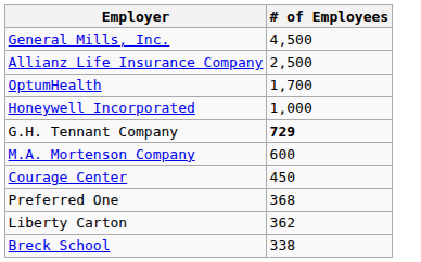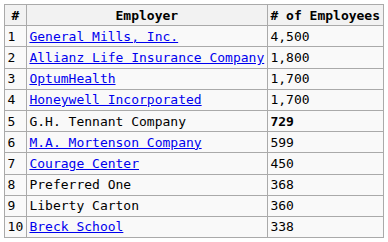 <table class="wikitable">
 <tr>
+<th>#</th>
 <th>Employer</th>
 <th># of Employees</th>
 </tr>
 <tr>
+<td>1</td>
 <td><a href='#'>General Mills, Inc.</a></td>
 <td>4,500</td>
 </tr>
 <tr>
+<td>2</td>
 <td><a href='#'>Allianz Life Insurance Company</a></td>
-<td>2,500</td>
+<td>1,800</td>
 </tr>
 <tr>
+<td>3</td>
 <td><a href='#'>OptumHealth</a></td>
 <td>1,700</td>
 </tr>
 <tr>
+<td>4</td>
 <td><a href='#'>Honeywell Incorporated</a></td>
-<td>1,000</td>
+<td>1,700</td>
 </tr>
 <tr>
+<td>5</td>
 <td>G.H. Tennant Company</td>
 <td><strong>729</strong></td>
 </tr>
 <tr>
+<td>6</td>
 <td><a href='#'>M.A. Mortenson Company</a></td>
-<td>600</td>
+<td>599</td>
 </tr>
 <tr>
+<td>7</td>
 <td><a href='#'>Courage Center</a></td>
 <td>450</td>
 </tr>
 <tr>
+<td>8</td>
 <td>Preferred One</td>
 <td>368</td>
 </tr>
 <tr>
+<td>9</td>
 <td>Liberty Carton</td>
-<td>362</td>
+<td>360</td>
 </tr>
 <tr>
+<td>10</td>
 <td><a href='#'>Breck School</a></td>
 <td>338</td>
 </tr>
 </table>
